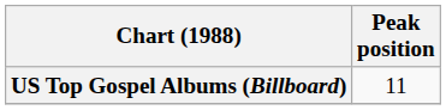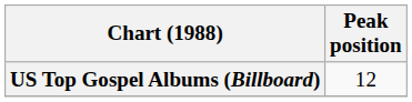 <table class="wikitable sortable plainrowheaders">
 <tr>
 <th scope="col">Chart (1988)</th>
 <th scope="col">Peak<br>position</th>
 </tr>
 <tr>
 <th scope="row">US Top Gospel Albums (<em>Billboard</em>)</th>
-<td align="center">11</td>
+<td align="center">12</td>
 </tr>
 <tr>
 </tr>
 </table>
